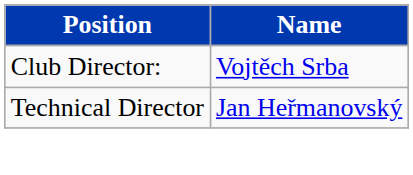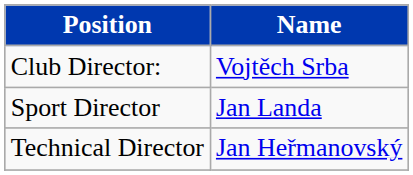 <table class="wikitable">
 <tr>
 <th style="color:#FFFFFF; background:#0038af">Position</th>
 <th style="color:#FFFFFF; background:#0038af">Name</th>
 </tr>
 <tr>
 <td>Club Director:</td>
 <td> <a href='#'>Vojtěch Srba</a></td>
 </tr>
 <tr>
+<td>Sport Director</td>
+<td> <a href='#'>Jan Landa</a></td>
+</tr>
+<tr>
 <td>Technical Director</td>
 <td> <a href='#'>Jan Heřmanovský</a></td>
 </tr>
 </table>
